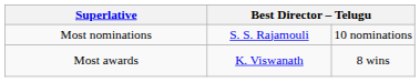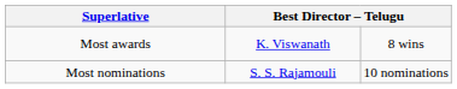 <table class="wikitable" style="text-align: center">
 <tr>
 <th width="25"><strong><a href='#'>Superlative</a></strong></th>
 <th colspan="2" width="100">Best Director – Telugu</th>
+</tr>
+<tr style="height:2.5em;">
+<td width="250">Most awards</td>
+<td width="150"><a href='#'>K. Viswanath</a></td>
+<td>8 wins</td>
 </tr>
 <tr>
 <td>Most nominations</td>
 <td><a href='#'>S. S. Rajamouli</a></td>
 <td>10 nominations</td>
 </tr>
-<tr style="height:2.5em;">
-<td width="250">Most awards</td>
-<td width="150"><a href='#'>K. Viswanath</a></td>
-<td>8 wins</td>
-</tr>
 </table>
